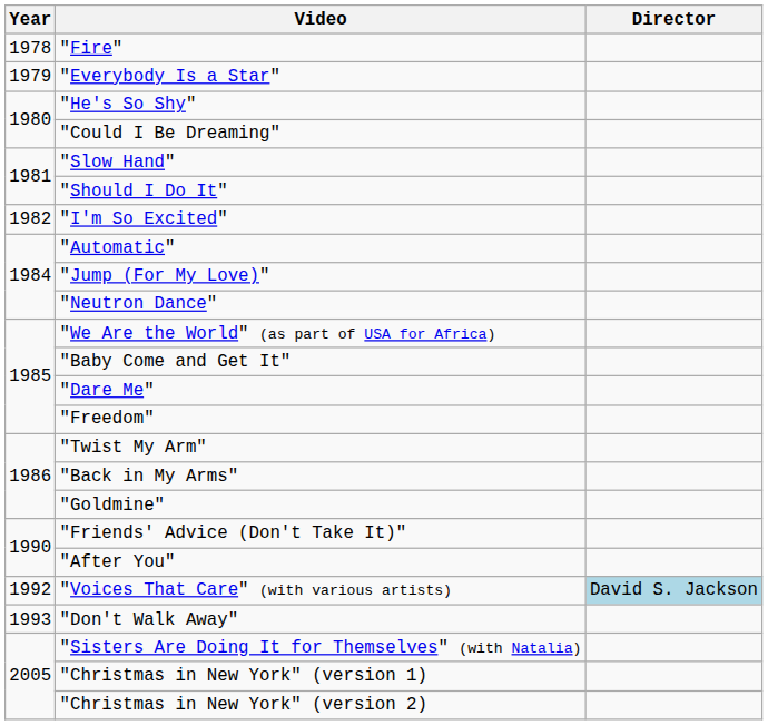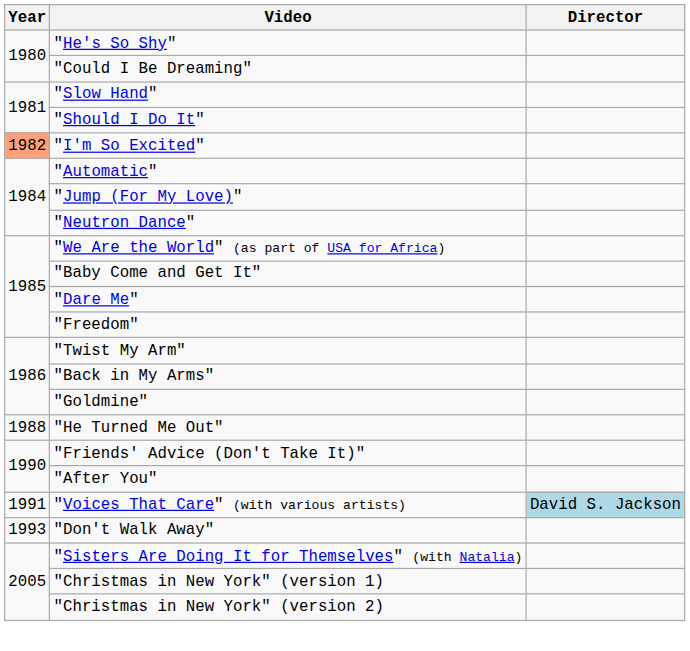 <table class="wikitable">
 <tr>
 <th>Year</th>
 <th>Video</th>
 <th>Director</th>
-</tr>
-<tr>
-<td>1978</td>
-<td>"<a href='#'>Fire</a>"</td>
-<td></td>
-</tr>
-<tr>
-<td>1979</td>
-<td>"<a href='#'>Everybody Is a Star</a>"</td>
-<td></td>
 </tr>
 <tr>
 <td rowspan="2">1980</td>
 <td>"<a href='#'>He's So Shy</a>"</td>
 <td></td>
 </tr>
 <tr>
 <td>"Could I Be Dreaming"</td>
 <td></td>
 </tr>
 <tr>
 <td rowspan="2">1981</td>
 <td>"<a href='#'>Slow Hand</a>"</td>
 <td></td>
 </tr>
 <tr>
 <td>"<a href='#'>Should I Do It</a>"</td>
 <td></td>
 </tr>
 <tr>
-<td>1982</td>
+<td style="background: lightsalmon;">1982</td>
 <td>"<a href='#'>I'm So Excited</a>"</td>
 <td></td>
 </tr>
 <tr>
 <td rowspan="3">1984</td>
 <td>"<a href='#'>Automatic</a>"</td>
 <td></td>
 </tr>
 <tr>
 <td>"<a href='#'>Jump (For My Love)</a>"</td>
 <td></td>
 </tr>
 <tr>
 <td>"<a href='#'>Neutron Dance</a>"</td>
 <td></td>
 </tr>
 <tr>
 <td rowspan="4">1985</td>
 <td>"<a href='#'>We Are the World</a>" <small>(as part of <a href='#'>USA for Africa</a>)</small></td>
 <td></td>
 </tr>
 <tr>
 <td>"Baby Come and Get It"</td>
 <td></td>
 </tr>
 <tr>
 <td>"<a href='#'>Dare Me</a>"</td>
 <td></td>
 </tr>
 <tr>
 <td>"Freedom"</td>
 <td></td>
 </tr>
 <tr>
 <td rowspan="3">1986</td>
 <td>"Twist My Arm"</td>
 <td></td>
 </tr>
 <tr>
 <td>"Back in My Arms"</td>
 <td></td>
 </tr>
 <tr>
 <td>"Goldmine"</td>
 <td></td>
 </tr>
 <tr>
+<td>1988</td>
+<td>"He Turned Me Out"</td>
+<td></td>
+</tr>
+<tr>
 <td rowspan="2">1990</td>
 <td>"Friends' Advice (Don't Take It)"</td>
 <td></td>
 </tr>
 <tr>
 <td>"After You"</td>
 <td></td>
 </tr>
 <tr>
-<td>1992</td>
+<td>1991</td>
 <td>"<a href='#'>Voices That Care</a>" <small>(with various artists)</small></td>
 <td style="background: lightblue;">David S. Jackson</td>
 </tr>
 <tr>
 <td>1993</td>
 <td>"Don't Walk Away"</td>
 <td></td>
 </tr>
 <tr>
 <td rowspan="3">2005</td>
 <td>"<a href='#'>Sisters Are Doing It for Themselves</a>" <small>(with <a href='#'>Natalia</a>)</small></td>
 <td></td>
 </tr>
 <tr>
 <td>"Christmas in New York" (version 1)</td>
 <td></td>
 </tr>
 <tr>
 <td>"Christmas in New York" (version 2)</td>
 <td></td>
 </tr>
 </table>
